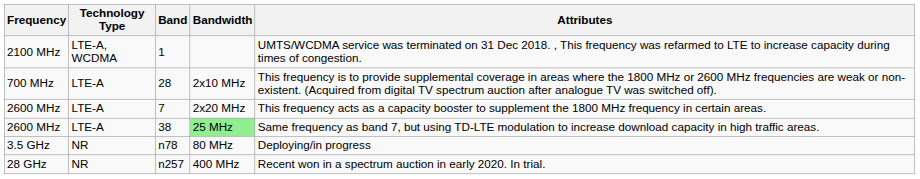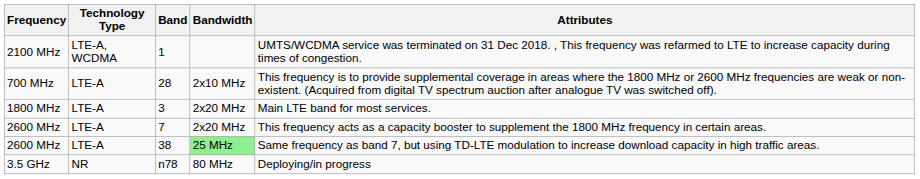 <table class="wikitable">
 <tr>
 <th>Frequency</th>
 <th>Technology Type</th>
 <th>Band</th>
 <th>Bandwidth</th>
 <th>Attributes</th>
 </tr>
 <tr>
 <td>2100 MHz</td>
 <td>LTE-A, WCDMA</td>
 <td>1</td>
 <td></td>
 <td>UMTS/WCDMA service was terminated on 31 Dec 2018. , This frequency was refarmed to LTE to increase capacity during times of congestion.</td>
 </tr>
 <tr>
 <td>700 MHz</td>
 <td>LTE-A</td>
 <td>28</td>
 <td>2x10 MHz</td>
 <td>This frequency is to provide supplemental coverage in areas where the 1800 MHz or 2600 MHz frequencies are weak or non-existent. (Acquired from digital TV spectrum auction after analogue TV was switched off).</td>
 </tr>
 <tr>
+<td>1800 MHz</td>
+<td>LTE-A</td>
+<td>3</td>
+<td>2x20 MHz</td>
+<td>Main LTE band for most services.</td>
+</tr>
+<tr>
 <td>2600 MHz</td>
 <td>LTE-A</td>
 <td>7</td>
 <td>2x20 MHz</td>
 <td>This frequency acts as a capacity booster to supplement the 1800 MHz frequency in certain areas.</td>
 </tr>
 <tr>
 <td>2600 MHz</td>
 <td>LTE-A</td>
 <td>38</td>
 <td style="background: lightgreen;">25 MHz</td>
 <td>Same frequency as band 7, but using TD-LTE modulation to increase download capacity in high traffic areas.</td>
 </tr>
 <tr>
 <td>3.5 GHz</td>
 <td>NR</td>
 <td>n78</td>
 <td>80 MHz</td>
 <td>Deploying/in progress</td>
 </tr>
-<tr>
-<td>28 GHz</td>
-<td>NR</td>
-<td>n257</td>
-<td>400 MHz</td>
-<td>Recent won in a spectrum auction in early 2020. In trial.</td>
-</tr>
 </table>
